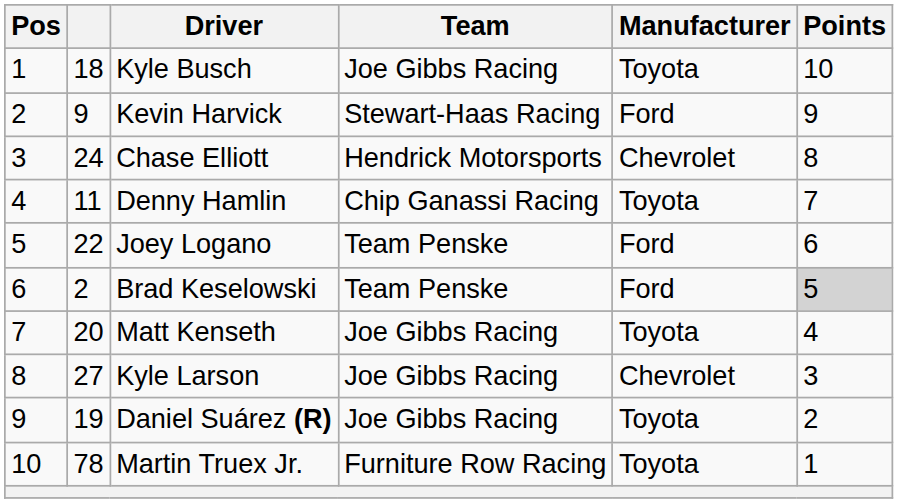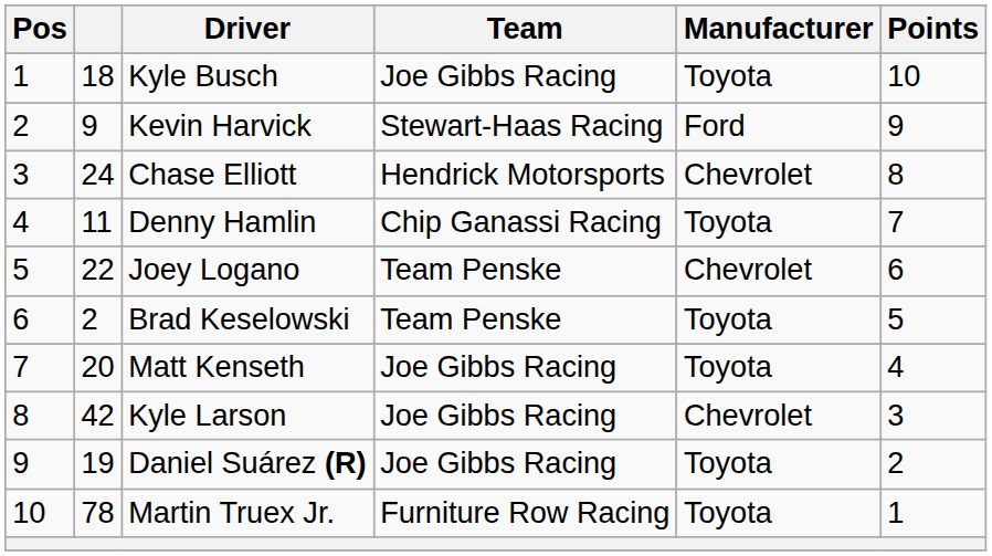 <table class="wikitable" style="font-size:98%">
 <tr>
 <th>Pos</th>
 <th></th>
 <th>Driver</th>
 <th>Team</th>
 <th>Manufacturer</th>
 <th>Points</th>
 </tr>
 <tr>
 <td>1</td>
 <td>18</td>
 <td>Kyle Busch</td>
 <td>Joe Gibbs Racing</td>
 <td>Toyota</td>
 <td>10</td>
 </tr>
 <tr>
 <td>2</td>
 <td>9</td>
 <td>Kevin Harvick</td>
 <td>Stewart-Haas Racing</td>
 <td>Ford</td>
 <td>9</td>
 </tr>
 <tr>
 <td>3</td>
 <td>24</td>
 <td>Chase Elliott</td>
 <td>Hendrick Motorsports</td>
 <td>Chevrolet</td>
 <td>8</td>
 </tr>
 <tr>
 <td>4</td>
 <td>11</td>
 <td>Denny Hamlin</td>
 <td>Chip Ganassi Racing</td>
 <td>Toyota</td>
 <td>7</td>
 </tr>
 <tr>
 <td>5</td>
 <td>22</td>
 <td>Joey Logano</td>
 <td>Team Penske</td>
-<td>Ford</td>
+<td>Chevrolet</td>
 <td>6</td>
 </tr>
 <tr>
 <td>6</td>
 <td>2</td>
 <td>Brad Keselowski</td>
 <td>Team Penske</td>
-<td>Ford</td>
-<td style="background: lightgrey;">5</td>
+<td>Toyota</td>
+<td>5</td>
 </tr>
 <tr>
 <td>7</td>
 <td>20</td>
 <td>Matt Kenseth</td>
 <td>Joe Gibbs Racing</td>
 <td>Toyota</td>
 <td>4</td>
 </tr>
 <tr>
 <td>8</td>
-<td>27</td>
+<td>42</td>
 <td>Kyle Larson</td>
 <td>Joe Gibbs Racing</td>
 <td>Chevrolet</td>
 <td>3</td>
 </tr>
 <tr>
 <td>9</td>
 <td>19</td>
 <td>Daniel Suárez <strong>(R)</strong></td>
 <td>Joe Gibbs Racing</td>
 <td>Toyota</td>
 <td>2</td>
 </tr>
 <tr>
 <td>10</td>
 <td>78</td>
 <td>Martin Truex Jr.</td>
 <td>Furniture Row Racing</td>
 <td>Toyota</td>
 <td>1</td>
 </tr>
 <tr>
 <th colspan="6"></th>
 </tr>
 </table>
